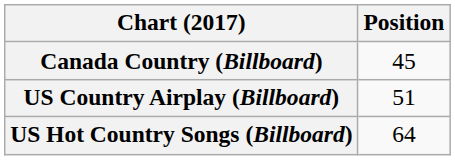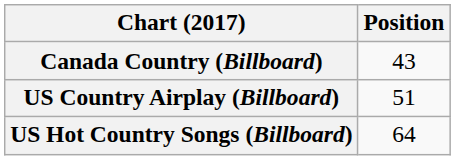 <table class="wikitable sortable plainrowheaders" style="text-align:center">
 <tr>
 <th scope="col">Chart (2017)</th>
 <th scope="col">Position</th>
 </tr>
 <tr>
 <th scope="row">Canada Country (<em>Billboard</em>)</th>
-<td>45</td>
+<td>43</td>
 </tr>
 <tr>
 <th scope="row">US Country Airplay (<em>Billboard</em>)</th>
 <td>51</td>
 </tr>
 <tr>
 <th scope="row">US Hot Country Songs (<em>Billboard</em>)</th>
 <td>64</td>
 </tr>
 </table>
